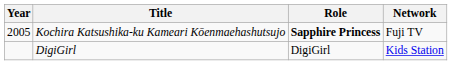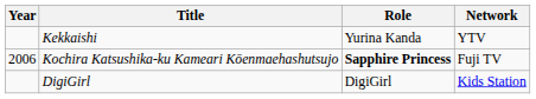 <table class="wikitable">
 <tr>
 <th>Year</th>
 <th>Title</th>
 <th>Role</th>
 <th>Network</th>
 </tr>
 <tr>
-<td>2005</td>
+<td></td>
+<td><em>Kekkaishi</em></td>
+<td>Yurina Kanda</td>
+<td>YTV</td>
+</tr>
+<tr>
+<td>2006</td>
 <td><em>Kochira Katsushika-ku Kameari Kōenmaehashutsujo</em></td>
 <td><strong>Sapphire Princess</strong></td>
 <td>Fuji TV</td>
 </tr>
 <tr>
 <td></td>
 <td><em>DigiGirl</em></td>
 <td>DigiGirl</td>
 <td><a href='#'>Kids Station</a></td>
 </tr>
 </table>
